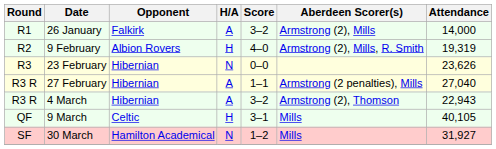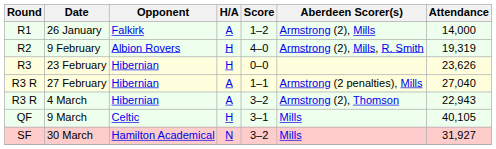 <table class="wikitable" style="text-align:center">
 <tr>
 <th>Round</th>
 <th>Date</th>
 <th>Opponent</th>
 <th>H/A</th>
 <th>Score</th>
 <th>Aberdeen Scorer(s)</th>
 <th>Attendance</th>
 </tr>
 <tr bgcolor=#EEFFEE>
 <td>R1</td>
 <td align=left>26 January</td>
 <td align=left><a href='#'>Falkirk</a></td>
 <td><a href='#'>A</a></td>
-<td>3–2</td>
+<td>1–2</td>
 <td align=left><a href='#'>Armstrong</a> (2), <a href='#'>Mills</a></td>
 <td>14,000</td>
 </tr>
 <tr bgcolor=#EEFFEE>
 <td>R2</td>
 <td align=left>9 February</td>
 <td align=left><a href='#'>Albion Rovers</a></td>
 <td><a href='#'>H</a></td>
 <td>4–0</td>
 <td align=left><a href='#'>Armstrong</a> (2), <a href='#'>Mills</a>, <a href='#'>R. Smith</a></td>
 <td>19,319</td>
 </tr>
 <tr bgcolor=#FFFFDD>
 <td>R3</td>
 <td align=left>23 February</td>
 <td align=left><a href='#'>Hibernian</a></td>
-<td><a href='#'>N</a></td>
+<td><a href='#'>H</a></td>
 <td>0–0</td>
 <td align=left></td>
 <td>23,626</td>
 </tr>
 <tr bgcolor=#FFFFDD>
 <td>R3 R</td>
 <td align=left>27 February</td>
 <td align=left><a href='#'>Hibernian</a></td>
 <td><a href='#'>A</a></td>
 <td>1–1</td>
 <td align=left><a href='#'>Armstrong</a> (2 penalties), <a href='#'>Mills</a></td>
 <td>27,040</td>
 </tr>
 <tr bgcolor=#EEFFEE>
 <td>R3 R</td>
 <td align=left>4 March</td>
 <td align=left><a href='#'>Hibernian</a></td>
 <td><a href='#'>A</a></td>
 <td>3–2</td>
 <td align=left><a href='#'>Armstrong</a> (2), <a href='#'>Thomson</a></td>
 <td>22,943</td>
 </tr>
 <tr bgcolor=#EEFFEE>
 <td>QF</td>
 <td align=left>9 March</td>
 <td align=left><a href='#'>Celtic</a></td>
 <td><a href='#'>H</a></td>
 <td>3–1</td>
 <td align=left><a href='#'>Mills</a></td>
 <td>40,105</td>
 </tr>
 <tr bgcolor=#FFCCCC>
 <td>SF</td>
 <td align=left>30 March</td>
 <td align=left><a href='#'>Hamilton Academical</a></td>
 <td><a href='#'>N</a></td>
-<td>1–2</td>
+<td>3–2</td>
 <td align=left><a href='#'>Mills</a></td>
 <td>31,927</td>
 </tr>
 <tr>
 </tr>
 </table>
